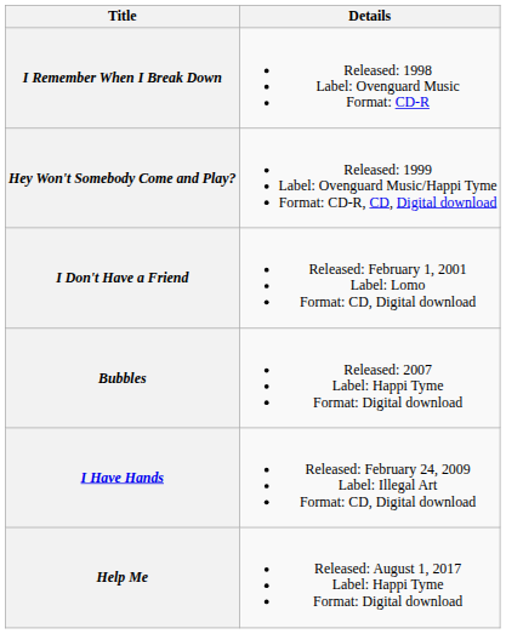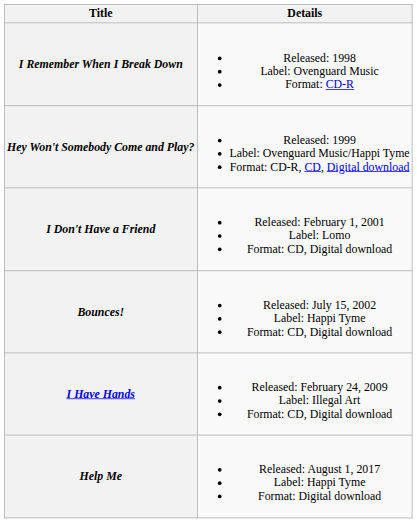 <table class="wikitable plainrowheaders" style="text-align:center;">
 <tr>
 <th scope="col">Title</th>
 <th scope="col">Details</th>
 </tr>
 <tr>
 <th scope="row"><em>I Remember When I Break Down</em></th>
 <td><br><ul><li>Released: 1998</li><li>Label: Ovenguard Music</li><li>Format: <a href='#'>CD-R</a></li></ul></td>
 </tr>
 <tr>
 <th scope="row"><em>Hey Won't Somebody Come and Play?</em></th>
 <td><br><ul><li>Released: 1999</li><li>Label: Ovenguard Music/Happi Tyme</li><li>Format: CD-R, <a href='#'>CD</a>, <a href='#'>Digital download</a></li></ul></td>
 </tr>
 <tr>
 <th scope="row"><em>I Don't Have a Friend</em></th>
 <td><br><ul><li>Released: February 1, 2001</li><li>Label: Lomo</li><li>Format: CD, Digital download</li></ul></td>
 </tr>
 <tr>
-<th scope="row"><em>Bubbles</em></th>
-<td><br><ul><li>Released: 2007</li><li>Label: Happi Tyme</li><li>Format: Digital download</li></ul></td>
+<th scope="row"><em>Bounces!</em></th>
+<td><br><ul><li>Released: July 15, 2002</li><li>Label: Happi Tyme</li><li>Format: CD, Digital download</li></ul></td>
 </tr>
 <tr>
 <th scope="row"><em><a href='#'>I Have Hands</a></em></th>
 <td><br><ul><li>Released: February 24, 2009</li><li>Label: Illegal Art</li><li>Format: CD, Digital download</li></ul></td>
 </tr>
 <tr>
 <th scope="row"><em>Help Me</em></th>
 <td><br><ul><li>Released: August 1, 2017</li><li>Label: Happi Tyme</li><li>Format: Digital download</li></ul></td>
 </tr>
 </table>
